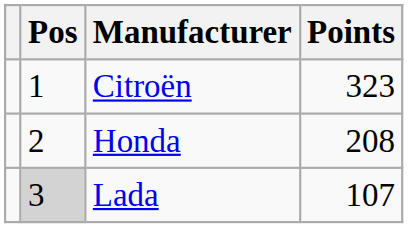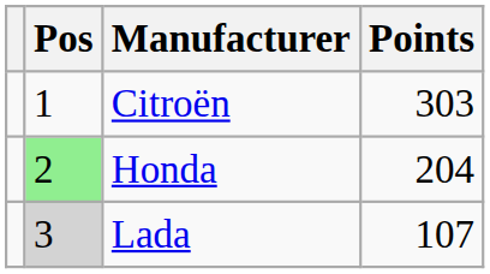 <table class="wikitable" style="font-size: 95%;">
 <tr>
 <th></th>
 <th>Pos</th>
 <th>Manufacturer</th>
 <th>Points</th>
 </tr>
 <tr>
 <td align="left"></td>
 <td>1</td>
 <td> <a href='#'>Citroën</a></td>
-<td align="right">323</td>
+<td align="right">303</td>
 </tr>
 <tr>
 <td align="left"></td>
-<td>2</td>
+<td style="background: lightgreen;">2</td>
 <td> <a href='#'>Honda</a></td>
-<td align="right">208</td>
+<td align="right">204</td>
 </tr>
 <tr>
 <td align="left"></td>
 <td style="background: lightgrey;">3</td>
 <td> <a href='#'>Lada</a></td>
 <td align="right">107</td>
 </tr>
 </table>
